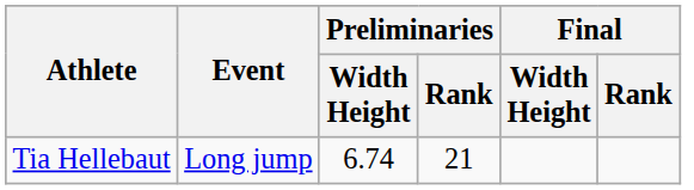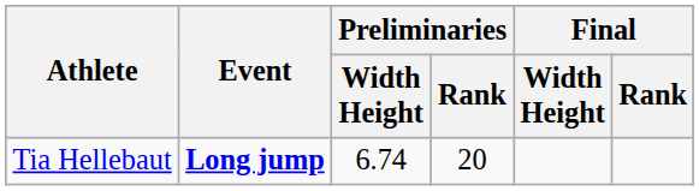 <table class=wikitable style="font-size:90%;">
 <tr>
 <th rowspan="2">Athlete</th>
 <th rowspan="2">Event</th>
 <th colspan="2">Preliminaries</th>
 <th colspan="2">Final</th>
 </tr>
 <tr>
 <th>Width<br>Height</th>
 <th>Rank</th>
 <th>Width<br>Height</th>
 <th>Rank</th>
 </tr>
 <tr style="border-top: single;">
 <td><a href='#'>Tia Hellebaut</a></td>
-<td><a href='#'>Long jump</a></td>
+<td><strong><a href='#'>Long jump</a></strong></td>
 <td align=center>6.74</td>
-<td align=center>21</td>
+<td align=center>20</td>
 <td align=center></td>
 <td align=center></td>
 </tr>
 </table>
